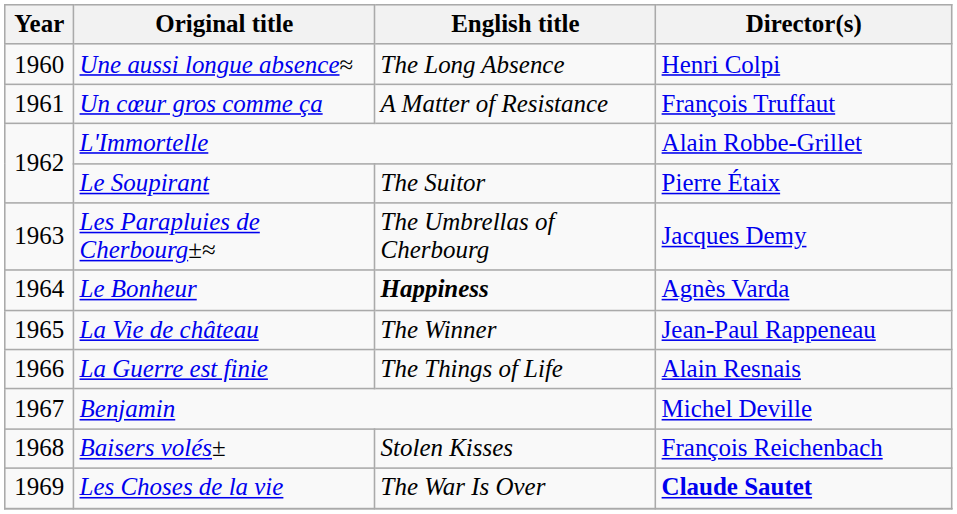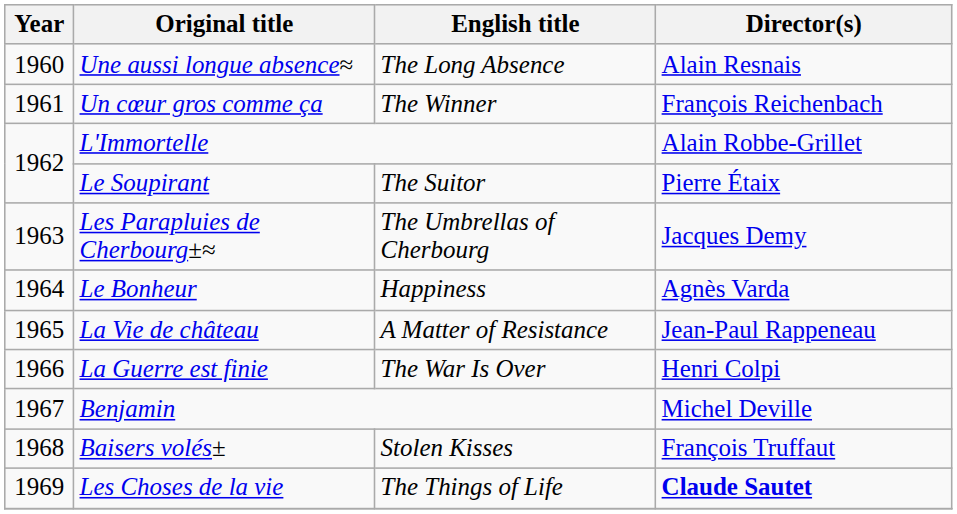 <table class="wikitable plainrowheaders">
 <tr>
 <th scope="col" width="50">Year</th>
 <th scope="col" width="450">Original title</th>
 <th scope="col" width="450">English title</th>
 <th scope="col" width="450">Director(s)</th>
 </tr>
 <tr>
 <td align="center">1960</td>
 <td><em><a href='#'>Une aussi longue absence</a></em>≈</td>
 <td><em>The Long Absence</em></td>
-<td><a href='#'>Henri Colpi</a></td>
+<td><a href='#'>Alain Resnais</a></td>
 </tr>
 <tr>
 <td align="center">1961</td>
 <td><em><a href='#'>Un cœur gros comme ça</a></em></td>
-<td><em>A Matter of Resistance</em></td>
-<td><a href='#'>François Truffaut</a></td>
+<td><em>The Winner</em></td>
+<td><a href='#'>François Reichenbach</a></td>
 </tr>
 <tr>
 <td rowspan="2" align="center">1962</td>
 <td colspan="2"><em><a href='#'>L'Immortelle</a></em></td>
 <td><a href='#'>Alain Robbe-Grillet</a></td>
 </tr>
 <tr>
 <td><em><a href='#'>Le Soupirant</a></em></td>
 <td><em>The Suitor</em></td>
 <td><a href='#'>Pierre Étaix</a></td>
 </tr>
 <tr>
 <td align="center">1963</td>
 <td><em><a href='#'>Les Parapluies de Cherbourg</a></em>±≈</td>
 <td><em>The Umbrellas of Cherbourg</em></td>
 <td><a href='#'>Jacques Demy</a></td>
 </tr>
 <tr>
 <td align="center">1964</td>
 <td><em><a href='#'>Le Bonheur</a></em></td>
-<td><strong><em>Happiness</em></strong></td>
+<td><em>Happiness</em></td>
 <td><a href='#'>Agnès Varda</a></td>
 </tr>
 <tr>
 <td align="center">1965</td>
 <td><em><a href='#'>La Vie de château</a></em></td>
-<td><em>The Winner</em></td>
+<td><em>A Matter of Resistance</em></td>
 <td><a href='#'>Jean-Paul Rappeneau</a></td>
 </tr>
 <tr>
 <td align="center">1966</td>
 <td><em><a href='#'>La Guerre est finie</a></em></td>
-<td><em>The Things of Life</em></td>
-<td><a href='#'>Alain Resnais</a></td>
+<td><em>The War Is Over</em></td>
+<td><a href='#'>Henri Colpi</a></td>
 </tr>
 <tr>
 <td align="center">1967</td>
 <td colspan="2"><em><a href='#'>Benjamin</a></em></td>
 <td><a href='#'>Michel Deville</a></td>
 </tr>
 <tr>
 <td align="center">1968</td>
 <td><em><a href='#'>Baisers volés</a></em>±</td>
 <td><em>Stolen Kisses</em></td>
-<td><a href='#'>François Reichenbach</a></td>
+<td><a href='#'>François Truffaut</a></td>
 </tr>
 <tr>
 <td align="center">1969</td>
 <td><em><a href='#'>Les Choses de la vie</a></em></td>
-<td><em>The War Is Over</em></td>
+<td><em>The Things of Life</em></td>
 <td><strong><a href='#'>Claude Sautet</a></strong></td>
 </tr>
 <tr>
 </tr>
 </table>
